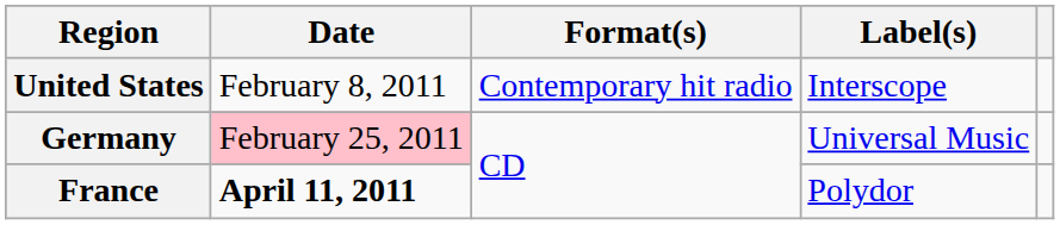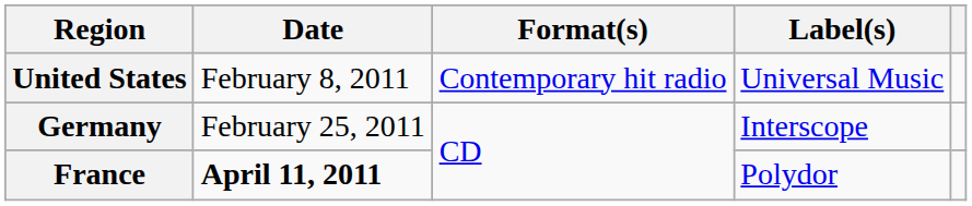 <table class="wikitable plainrowheaders">
 <tr>
 <th scope="col">Region</th>
 <th scope="col">Date</th>
 <th scope="col">Format(s)</th>
 <th scope="col">Label(s)</th>
 <th scope="col"></th>
 </tr>
 <tr>
 <th scope="row">United States</th>
 <td>February 8, 2011</td>
 <td><a href='#'>Contemporary hit radio</a></td>
-<td><a href='#'>Interscope</a></td>
+<td><a href='#'>Universal Music</a></td>
 <td align="center"></td>
 </tr>
 <tr>
 <th scope="row">Germany</th>
-<td style="background: pink;">February 25, 2011</td>
+<td>February 25, 2011</td>
 <td rowspan="2"><a href='#'>CD</a></td>
-<td><a href='#'>Universal Music</a></td>
+<td><a href='#'>Interscope</a></td>
 <td align="center"></td>
 </tr>
 <tr>
 <th scope="row">France</th>
 <td><strong>April 11, 2011</strong></td>
 <td><a href='#'>Polydor</a></td>
 <td align="center"></td>
 </tr>
 </table>
